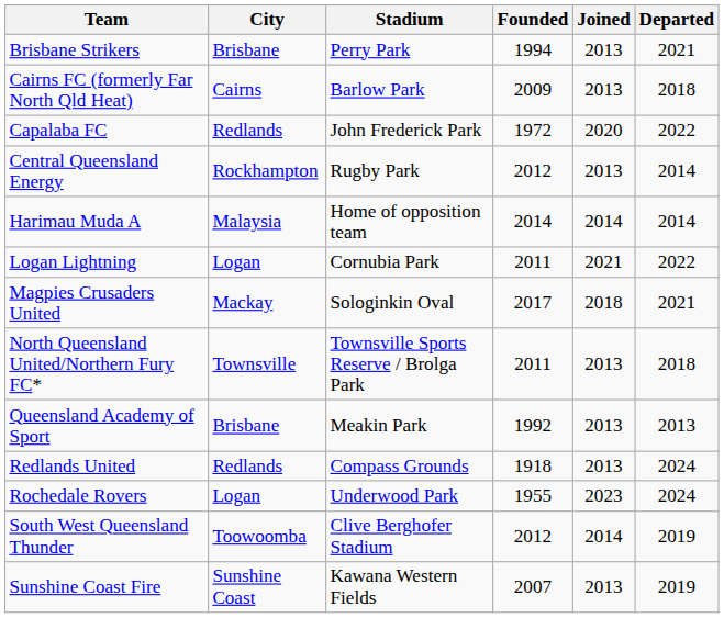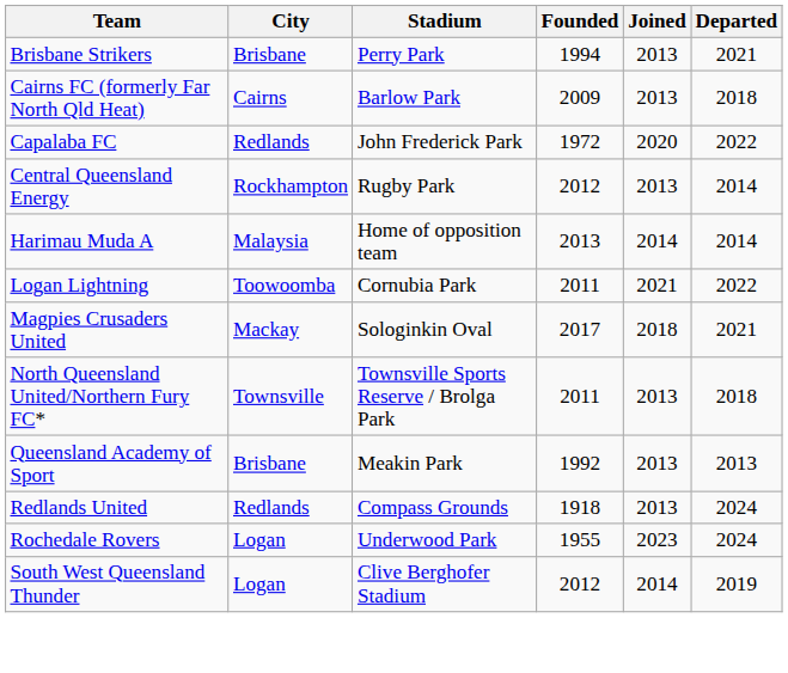 <table class="wikitable" style="text-align:left">
 <tr>
 <th style="background:">Team</th>
 <th style="background:">City</th>
 <th style="background:">Stadium</th>
 <th style="background:">Founded</th>
 <th style="background:">Joined</th>
 <th style="background:">Departed</th>
 </tr>
 <tr>
 <td><a href='#'>Brisbane Strikers</a></td>
 <td><a href='#'>Brisbane</a></td>
 <td><a href='#'>Perry Park</a></td>
 <td align=center>1994</td>
 <td align=center>2013</td>
 <td align=center>2021</td>
 </tr>
 <tr>
 <td><a href='#'>Cairns FC (formerly Far North Qld Heat)</a></td>
 <td><a href='#'>Cairns</a></td>
 <td><a href='#'>Barlow Park</a></td>
 <td align=center>2009</td>
 <td align=center>2013</td>
 <td align=center>2018</td>
 </tr>
 <tr>
 <td><a href='#'>Capalaba FC</a></td>
 <td><a href='#'>Redlands</a></td>
 <td>John Frederick Park</td>
 <td align=center>1972</td>
 <td align=center>2020</td>
 <td align=center>2022</td>
 </tr>
 <tr>
 <td><a href='#'>Central Queensland Energy</a></td>
 <td><a href='#'>Rockhampton</a></td>
 <td>Rugby Park</td>
 <td align=center>2012</td>
 <td align=center>2013</td>
 <td align=center>2014</td>
 </tr>
 <tr>
 <td><a href='#'>Harimau Muda A</a></td>
 <td><a href='#'>Malaysia</a></td>
 <td>Home of opposition team</td>
-<td align=center>2014</td>
+<td align=center>2013</td>
 <td align=center>2014</td>
 <td align=center>2014</td>
 </tr>
 <tr>
 <td><a href='#'>Logan Lightning</a></td>
-<td><a href='#'>Logan</a></td>
+<td><a href='#'>Toowoomba</a></td>
 <td>Cornubia Park</td>
 <td align=center>2011</td>
 <td align=center>2021</td>
 <td align=center>2022</td>
 </tr>
 <tr>
 <td><a href='#'>Magpies Crusaders United</a></td>
 <td><a href='#'>Mackay</a></td>
 <td>Sologinkin Oval</td>
 <td align=center>2017</td>
 <td align=center>2018</td>
 <td align=center>2021</td>
 </tr>
 <tr>
 <td><a href='#'>North Queensland United/Northern Fury FC</a>*</td>
 <td><a href='#'>Townsville</a></td>
 <td><a href='#'>Townsville Sports Reserve</a> / Brolga Park</td>
 <td align=center>2011</td>
 <td align=center>2013</td>
 <td align=center>2018</td>
 </tr>
 <tr>
 <td><a href='#'>Queensland Academy of Sport</a></td>
 <td><a href='#'>Brisbane</a></td>
 <td>Meakin Park</td>
 <td align=center>1992</td>
 <td align=center>2013</td>
 <td align=center>2013</td>
 </tr>
 <tr>
 <td><a href='#'>Redlands United</a></td>
 <td><a href='#'>Redlands</a></td>
 <td><a href='#'>Compass Grounds</a></td>
 <td align=center>1918</td>
 <td align=center>2013</td>
 <td align=center>2024</td>
 </tr>
 <tr>
 <td><a href='#'>Rochedale Rovers</a></td>
 <td><a href='#'>Logan</a></td>
 <td><a href='#'>Underwood Park</a></td>
 <td align=center>1955</td>
 <td align=center>2023</td>
 <td align=center>2024</td>
 </tr>
 <tr>
 <td><a href='#'>South West Queensland Thunder</a></td>
-<td><a href='#'>Toowoomba</a></td>
+<td><a href='#'>Logan</a></td>
 <td><a href='#'>Clive Berghofer Stadium</a></td>
 <td align=center>2012</td>
 <td align=center>2014</td>
 <td align=center>2019</td>
 </tr>
-<tr>
-<td><a href='#'>Sunshine Coast Fire</a></td>
-<td><a href='#'>Sunshine Coast</a></td>
-<td>Kawana Western Fields</td>
-<td align=center>2007</td>
-<td align=center>2013</td>
-<td align=center>2019</td>
-</tr>
 </table>
